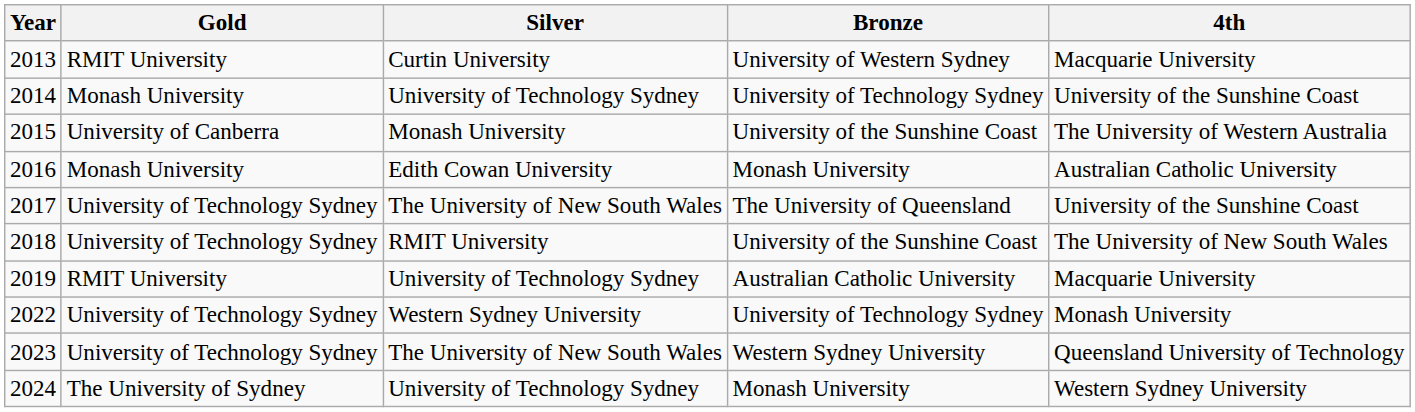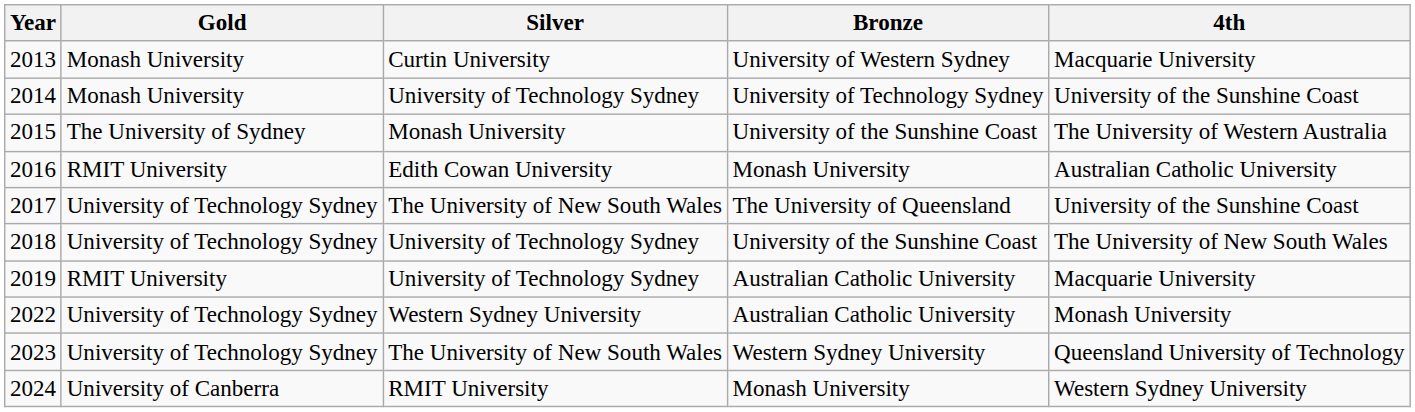 <table class="wikitable">
 <tr>
 <th>Year</th>
 <th>Gold</th>
 <th>Silver</th>
 <th>Bronze</th>
 <th>4th</th>
 </tr>
 <tr>
 <td>2013</td>
-<td>RMIT University</td>
+<td>Monash University</td>
 <td>Curtin University</td>
 <td>University of Western Sydney</td>
 <td>Macquarie University</td>
 </tr>
 <tr>
 <td>2014</td>
 <td>Monash University</td>
 <td>University of Technology Sydney</td>
 <td>University of Technology Sydney</td>
 <td>University of the Sunshine Coast</td>
 </tr>
 <tr>
 <td>2015</td>
-<td>University of Canberra</td>
+<td>The University of Sydney</td>
 <td>Monash University</td>
 <td>University of the Sunshine Coast</td>
 <td>The University of Western Australia</td>
 </tr>
 <tr>
 <td>2016</td>
-<td>Monash University</td>
+<td>RMIT University</td>
 <td>Edith Cowan University</td>
 <td>Monash University</td>
 <td>Australian Catholic University</td>
 </tr>
 <tr>
 <td>2017</td>
 <td>University of Technology Sydney</td>
 <td>The University of New South Wales</td>
 <td>The University of Queensland</td>
 <td>University of the Sunshine Coast</td>
 </tr>
 <tr>
 <td>2018</td>
 <td>University of Technology Sydney</td>
-<td>RMIT University</td>
+<td>University of Technology Sydney</td>
 <td>University of the Sunshine Coast</td>
 <td>The University of New South Wales</td>
 </tr>
 <tr>
 <td>2019</td>
 <td>RMIT University</td>
 <td>University of Technology Sydney</td>
 <td>Australian Catholic University</td>
 <td>Macquarie University</td>
 </tr>
 <tr>
 <td>2022</td>
 <td>University of Technology Sydney</td>
 <td>Western Sydney University</td>
-<td>University of Technology Sydney</td>
+<td>Australian Catholic University</td>
 <td>Monash University</td>
 </tr>
 <tr>
 <td>2023</td>
 <td>University of Technology Sydney</td>
 <td>The University of New South Wales</td>
 <td>Western Sydney University</td>
 <td>Queensland University of Technology</td>
 </tr>
 <tr>
 <td>2024</td>
-<td>The University of Sydney</td>
-<td>University of Technology Sydney</td>
+<td>University of Canberra</td>
+<td>RMIT University</td>
 <td>Monash University</td>
 <td>Western Sydney University</td>
 </tr>
 </table>
